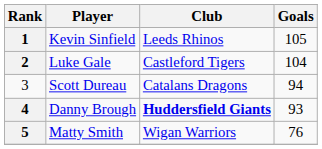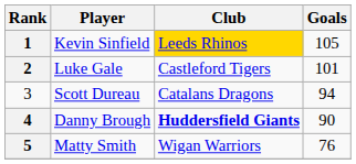 <table class="wikitable" style="text-align:center">
 <tr>
 <th>Rank</th>
 <th>Player</th>
 <th>Club</th>
 <th>Goals</th>
 </tr>
 <tr>
 <th>1</th>
 <td align="left"> <a href='#'>Kevin Sinfield</a></td>
-<td align="left"> <a href='#'>Leeds Rhinos</a></td>
+<td align="left" style="background: gold;"> <a href='#'>Leeds Rhinos</a></td>
 <td>105</td>
 </tr>
 <tr>
 <th>2</th>
 <td align="left"> <a href='#'>Luke Gale</a></td>
 <td align="left"> <a href='#'>Castleford Tigers</a></td>
-<td>104</td>
+<td>101</td>
 </tr>
 <tr>
 <td>3</td>
 <td align="left"> <a href='#'>Scott Dureau</a></td>
 <td align="left"> <a href='#'>Catalans Dragons</a></td>
 <td>94</td>
 </tr>
 <tr>
 <th>4</th>
 <td align="left"> <a href='#'>Danny Brough</a></td>
 <td align="left"><strong> <a href='#'>Huddersfield Giants</a></strong></td>
-<td>93</td>
+<td>90</td>
 </tr>
 <tr>
 <th>5</th>
 <td align="left"> <a href='#'>Matty Smith</a></td>
 <td align="left"> <a href='#'>Wigan Warriors</a></td>
 <td>76</td>
 </tr>
 <tr>
 </tr>
 </table>
